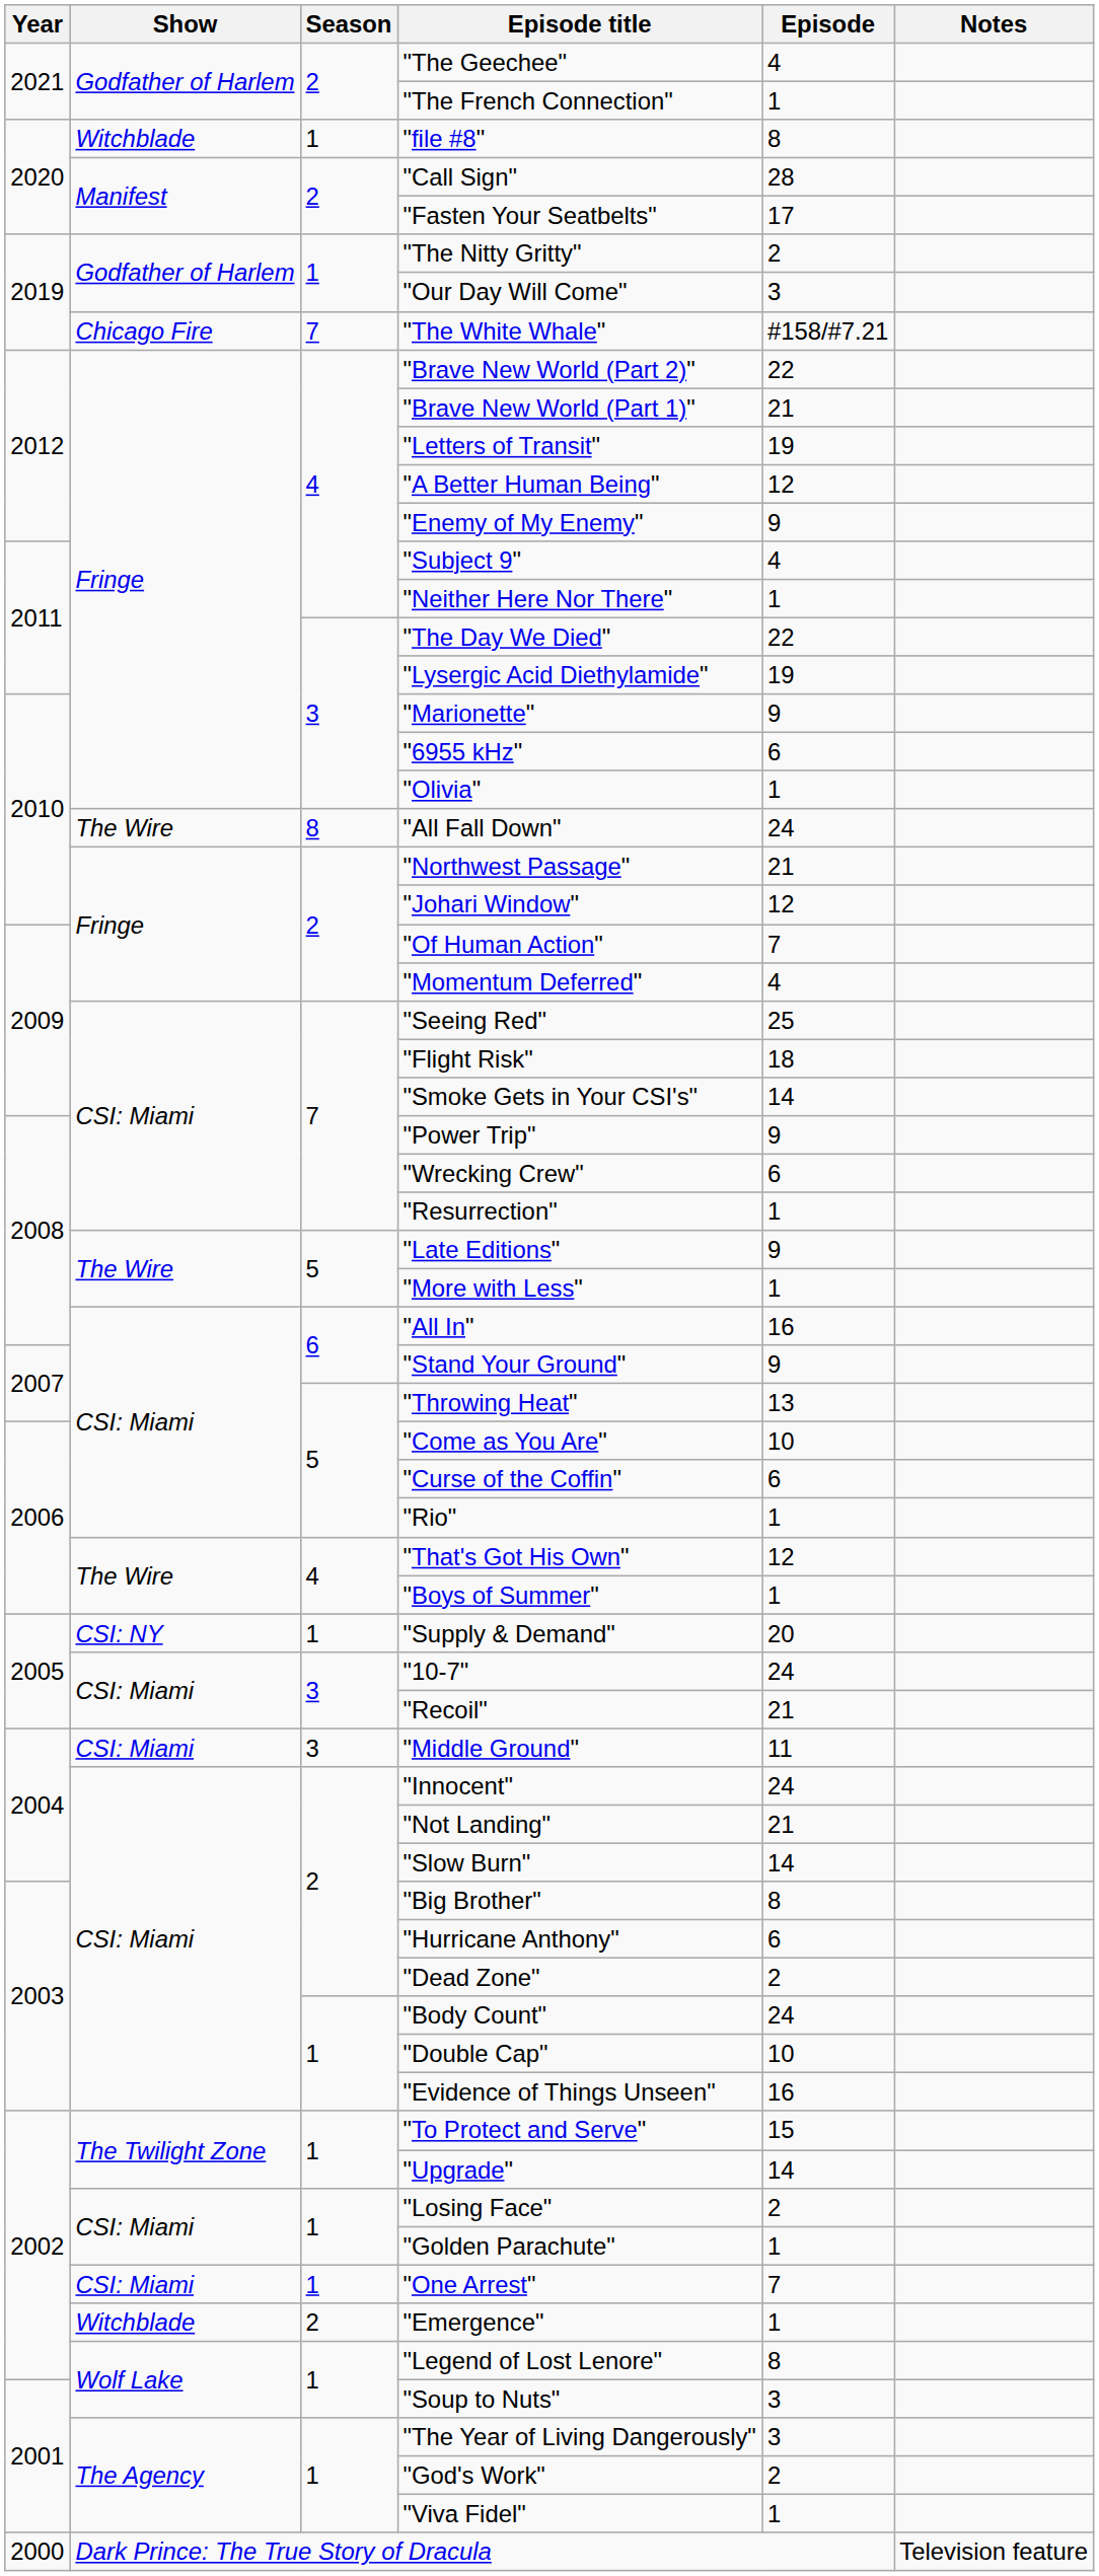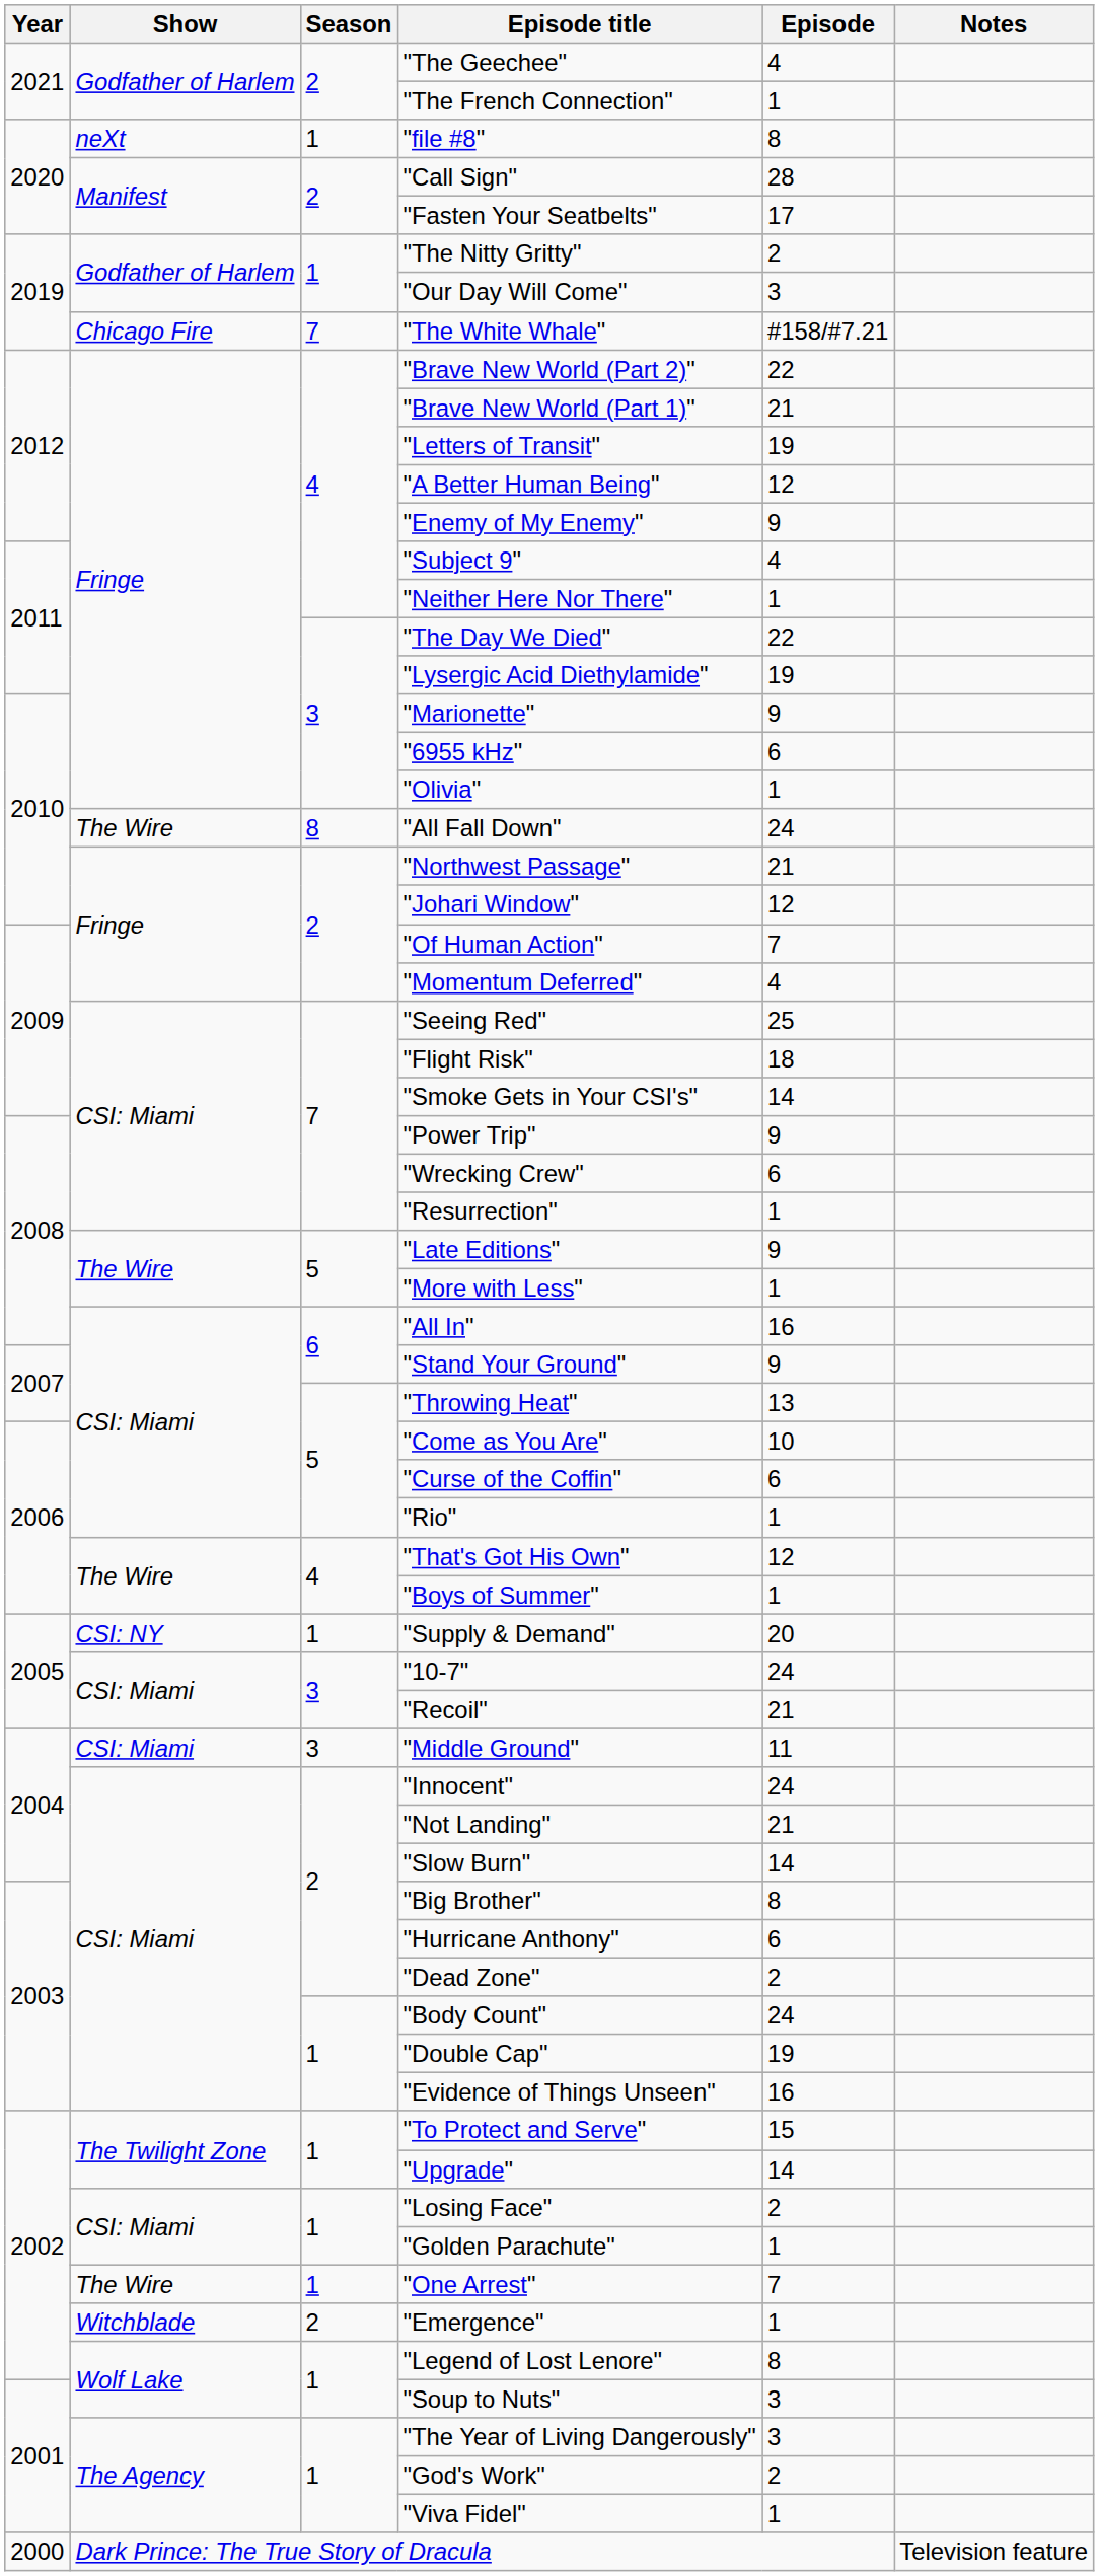 <table class="wikitable" style="font-size: 95%;">
 <tr>
 <th>Year</th>
 <th>Show</th>
 <th>Season</th>
 <th>Episode title</th>
 <th>Episode</th>
 <th>Notes</th>
 </tr>
 <tr>
 <td rowspan=2>2021</td>
 <td rowspan=2><em><a href='#'>Godfather of Harlem</a></em></td>
 <td rowspan=2><a href='#'>2</a></td>
 <td>"The Geechee"</td>
 <td>4</td>
 <td></td>
 </tr>
 <tr>
 <td>"The French Connection"</td>
 <td>1</td>
 <td></td>
 </tr>
 <tr>
 <td rowspan=3>2020</td>
-<td><em><a href='#'>Witchblade</a></em></td>
+<td><em><a href='#'>neXt</a></em></td>
 <td>1</td>
 <td>"<a href='#'>file #8</a>"</td>
 <td>8</td>
 <td></td>
 </tr>
 <tr>
 <td rowspan=2><em><a href='#'>Manifest</a></em></td>
 <td rowspan=2><a href='#'>2</a></td>
 <td>"Call Sign"</td>
 <td>28</td>
 <td></td>
 </tr>
 <tr>
 <td>"Fasten Your Seatbelts"</td>
 <td>17</td>
 <td></td>
 </tr>
 <tr>
 <td rowspan=3>2019</td>
 <td rowspan=2><em><a href='#'>Godfather of Harlem</a></em></td>
 <td rowspan=2><a href='#'>1</a></td>
 <td>"The Nitty Gritty"</td>
 <td>2</td>
 <td></td>
 </tr>
 <tr>
 <td>"Our Day Will Come"</td>
 <td>3</td>
 <td></td>
 </tr>
 <tr>
 <td><em><a href='#'>Chicago Fire</a></em></td>
 <td><a href='#'>7</a></td>
 <td>"<a href='#'>The White Whale</a>"</td>
 <td>#158/#7.21</td>
 <td></td>
 </tr>
 <tr>
 <td rowspan=5>2012</td>
 <td rowspan=12><em><a href='#'>Fringe</a></em></td>
 <td rowspan=7><a href='#'>4</a></td>
 <td>"<a href='#'>Brave New World (Part 2)</a>"</td>
 <td>22</td>
 <td></td>
 </tr>
 <tr>
 <td>"<a href='#'>Brave New World (Part 1)</a>"</td>
 <td>21</td>
 <td></td>
 </tr>
 <tr>
 <td>"<a href='#'>Letters of Transit</a>"</td>
 <td>19</td>
 <td></td>
 </tr>
 <tr>
 <td>"<a href='#'>A Better Human Being</a>"</td>
 <td>12</td>
 <td></td>
 </tr>
 <tr>
 <td>"<a href='#'>Enemy of My Enemy</a>"</td>
 <td>9</td>
 <td></td>
 </tr>
 <tr>
 <td rowspan=4>2011</td>
 <td>"<a href='#'>Subject 9</a>"</td>
 <td>4</td>
 <td></td>
 </tr>
 <tr>
 <td>"<a href='#'>Neither Here Nor There</a>"</td>
 <td>1</td>
 <td></td>
 </tr>
 <tr>
 <td rowspan=5><a href='#'>3</a></td>
 <td>"<a href='#'>The Day We Died</a>"</td>
 <td>22</td>
 <td></td>
 </tr>
 <tr>
 <td>"<a href='#'>Lysergic Acid Diethylamide</a>"</td>
 <td>19</td>
 <td></td>
 </tr>
 <tr>
 <td rowspan=6>2010</td>
 <td>"<a href='#'>Marionette</a>"</td>
 <td>9</td>
 <td></td>
 </tr>
 <tr>
 <td>"<a href='#'>6955 kHz</a>"</td>
 <td>6</td>
 <td></td>
 </tr>
 <tr>
 <td>"<a href='#'>Olivia</a>"</td>
 <td>1</td>
 <td></td>
 </tr>
 <tr>
 <td><em>The Wire</em></td>
 <td><a href='#'>8</a></td>
 <td>"All Fall Down"</td>
 <td>24</td>
 <td></td>
 </tr>
 <tr>
 <td rowspan=4><em>Fringe</em></td>
 <td rowspan=4><a href='#'>2</a></td>
 <td>"<a href='#'>Northwest Passage</a>"</td>
 <td>21</td>
 <td></td>
 </tr>
 <tr>
 <td>"<a href='#'>Johari Window</a>"</td>
 <td>12</td>
 <td></td>
 </tr>
 <tr>
 <td rowspan=5>2009</td>
 <td>"<a href='#'>Of Human Action</a>"</td>
 <td>7</td>
 <td></td>
 </tr>
 <tr>
 <td>"<a href='#'>Momentum Deferred</a>"</td>
 <td>4</td>
 <td></td>
 </tr>
 <tr>
 <td rowspan=6><em>CSI: Miami</em></td>
 <td rowspan=6>7</td>
 <td>"Seeing Red"</td>
 <td>25</td>
 <td></td>
 </tr>
 <tr>
 <td>"Flight Risk"</td>
 <td>18</td>
 <td></td>
 </tr>
 <tr>
 <td>"Smoke Gets in Your CSI's"</td>
 <td>14</td>
 <td></td>
 </tr>
 <tr>
 <td rowspan=6>2008</td>
 <td>"Power Trip"</td>
 <td>9</td>
 <td></td>
 </tr>
 <tr>
 <td>"Wrecking Crew"</td>
 <td>6</td>
 <td></td>
 </tr>
 <tr>
 <td>"Resurrection"</td>
 <td>1</td>
 <td></td>
 </tr>
 <tr>
 <td rowspan=2><em><a href='#'>The Wire</a></em></td>
 <td rowspan=2>5</td>
 <td>"<a href='#'>Late Editions</a>"</td>
 <td>9</td>
 <td></td>
 </tr>
 <tr>
 <td>"<a href='#'>More with Less</a>"</td>
 <td>1</td>
 <td></td>
 </tr>
 <tr>
 <td rowspan=6><em>CSI: Miami</em></td>
 <td rowspan=2><a href='#'>6</a></td>
 <td>"<a href='#'>All In</a>"</td>
 <td>16</td>
 <td></td>
 </tr>
 <tr>
 <td rowspan=2>2007</td>
 <td>"<a href='#'>Stand Your Ground</a>"</td>
 <td>9</td>
 <td></td>
 </tr>
 <tr>
 <td rowspan=4>5</td>
 <td>"<a href='#'>Throwing Heat</a>"</td>
 <td>13</td>
 <td></td>
 </tr>
 <tr>
 <td rowspan=5>2006</td>
 <td>"<a href='#'>Come as You Are</a>"</td>
 <td>10</td>
 <td></td>
 </tr>
 <tr>
 <td>"<a href='#'>Curse of the Coffin</a>"</td>
 <td>6</td>
 <td></td>
 </tr>
 <tr>
 <td>"Rio"</td>
 <td>1</td>
 <td></td>
 </tr>
 <tr>
 <td rowspan=2><em>The Wire</em></td>
 <td rowspan=2>4</td>
 <td>"<a href='#'>That's Got His Own</a>"</td>
 <td>12</td>
 <td></td>
 </tr>
 <tr>
 <td>"<a href='#'>Boys of Summer</a>"</td>
 <td>1</td>
 <td></td>
 </tr>
 <tr>
 <td rowspan=3>2005</td>
 <td><em><a href='#'>CSI: NY</a></em></td>
 <td>1</td>
 <td>"Supply & Demand"</td>
 <td>20</td>
 <td></td>
 </tr>
 <tr>
 <td rowspan=2><em>CSI: Miami</em></td>
 <td rowspan=2><a href='#'>3</a></td>
 <td>"10-7"</td>
 <td>24</td>
 <td></td>
 </tr>
 <tr>
 <td>"Recoil"</td>
 <td>21</td>
 <td></td>
 </tr>
 <tr>
 <td rowspan=4>2004</td>
 <td><em><a href='#'>CSI: Miami</a></em></td>
 <td>3</td>
 <td>"<a href='#'>Middle Ground</a>"</td>
 <td>11</td>
 <td></td>
 </tr>
 <tr>
 <td rowspan=9><em>CSI: Miami</em></td>
 <td rowspan=6>2</td>
 <td>"Innocent"</td>
 <td>24</td>
 <td></td>
 </tr>
 <tr>
 <td>"Not Landing"</td>
 <td>21</td>
 <td></td>
 </tr>
 <tr>
 <td>"Slow Burn"</td>
 <td>14</td>
 <td></td>
 </tr>
 <tr>
 <td rowspan=6>2003</td>
 <td>"Big Brother"</td>
 <td>8</td>
 <td></td>
 </tr>
 <tr>
 <td>"Hurricane Anthony"</td>
 <td>6</td>
 <td></td>
 </tr>
 <tr>
 <td>"Dead Zone"</td>
 <td>2</td>
 <td></td>
 </tr>
 <tr>
 <td rowspan=3>1</td>
 <td>"Body Count"</td>
 <td>24</td>
 <td></td>
 </tr>
 <tr>
 <td>"Double Cap"</td>
-<td>10</td>
+<td>19</td>
 <td></td>
 </tr>
 <tr>
 <td>"Evidence of Things Unseen"</td>
 <td>16</td>
 <td></td>
 </tr>
 <tr>
 <td rowspan=7>2002</td>
 <td rowspan=2><em><a href='#'>The Twilight Zone</a></em></td>
 <td rowspan=2>1</td>
 <td>"<a href='#'>To Protect and Serve</a>"</td>
 <td>15</td>
 <td></td>
 </tr>
 <tr>
 <td>"<a href='#'>Upgrade</a>"</td>
 <td>14</td>
 <td></td>
 </tr>
 <tr>
 <td rowspan=2><em>CSI: Miami</em></td>
 <td rowspan=2>1</td>
 <td>"Losing Face"</td>
 <td>2</td>
 <td></td>
 </tr>
 <tr>
 <td>"Golden Parachute"</td>
 <td>1</td>
 <td></td>
 </tr>
 <tr>
-<td><em><a href='#'>CSI: Miami</a></em></td>
+<td><em>The Wire</em></td>
 <td><a href='#'>1</a></td>
 <td>"<a href='#'>One Arrest</a>"</td>
 <td>7</td>
 <td></td>
 </tr>
 <tr>
 <td><em><a href='#'>Witchblade</a></em></td>
 <td>2</td>
 <td>"Emergence"</td>
 <td>1</td>
 <td></td>
 </tr>
 <tr>
 <td rowspan=2><em><a href='#'>Wolf Lake</a></em></td>
 <td rowspan=2>1</td>
 <td>"Legend of Lost Lenore"</td>
 <td>8</td>
 <td></td>
 </tr>
 <tr>
 <td rowspan=4>2001</td>
 <td>"Soup to Nuts"</td>
 <td>3</td>
 <td></td>
 </tr>
 <tr>
 <td rowspan=3><em><a href='#'>The Agency</a></em></td>
 <td rowspan=3>1</td>
 <td>"The Year of Living Dangerously"</td>
 <td>3</td>
 <td></td>
 </tr>
 <tr>
 <td>"God's Work"</td>
 <td>2</td>
 <td></td>
 </tr>
 <tr>
 <td>"Viva Fidel"</td>
 <td>1</td>
 <td></td>
 </tr>
 <tr>
 <td>2000</td>
 <td colspan=4><em><a href='#'>Dark Prince: The True Story of Dracula</a></em></td>
 <td>Television feature</td>
 </tr>
 </table>
